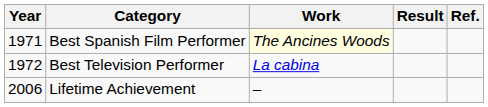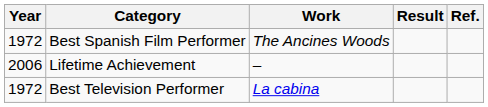 <table class = "wikitable sortable">
 <tr>
 <th>Year</th>
 <th>Category</th>
 <th>Work</th>
 <th>Result</th>
 <th>Ref.</th>
 </tr>
 <tr>
-<td>1971</td>
+<td>1972</td>
 <td>Best Spanish Film Performer</td>
-<td style="background: lightyellow;"><em>The Ancines Woods</em></td>
+<td><em>The Ancines Woods</em></td>
+<td></td>
+<td></td>
+</tr>
+<tr>
+<td>2006</td>
+<td>Lifetime Achievement</td>
+<td>–</td>
 <td></td>
 <td></td>
 </tr>
 <tr>
 <td>1972</td>
 <td>Best Television Performer</td>
 <td><em><a href='#'>La cabina</a></em></td>
 <td></td>
 <td></td>
 </tr>
-<tr>
-<td>2006</td>
-<td>Lifetime Achievement</td>
-<td>–</td>
-<td></td>
-<td></td>
-</tr>
 </table>
